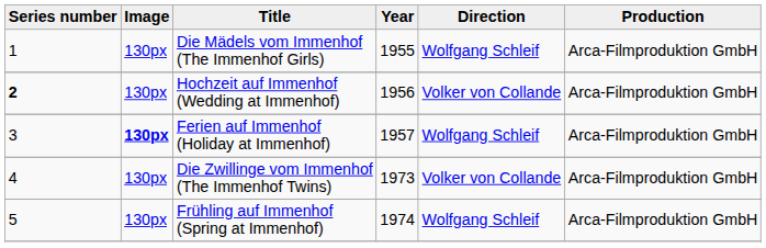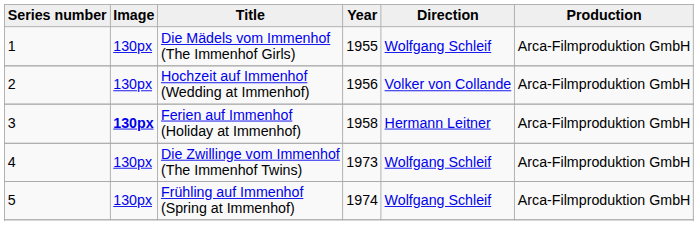 <table align="???????" class="wikitable sortable">
 <tr>
 <th style="background:#EFEFEF;">Series number</th>
 <th style="background:#EFEFEF;">Image</th>
 <th style="background:#EFEFEF;">Title</th>
 <th style="background:#EFEFEF;">Year</th>
 <th style="background:#EFEFEF;">Direction</th>
 <th style="background:#EFEFEF;">Production</th>
 </tr>
 <tr>
 <td>1</td>
 <td><a href='#'>130px</a></td>
 <td><a href='#'>Die Mädels vom Immenhof</a><br>(The Immenhof Girls)</td>
 <td>1955</td>
 <td><a href='#'>Wolfgang Schleif</a></td>
 <td>Arca-Filmproduktion GmbH</td>
 </tr>
 <tr>
 </tr>
 <tr>
-<td><strong>2</strong></td>
+<td>2</td>
 <td><a href='#'>130px</a></td>
 <td><a href='#'>Hochzeit auf Immenhof</a><br>(Wedding at Immenhof)</td>
 <td>1956</td>
 <td><a href='#'>Volker von Collande</a></td>
 <td>Arca-Filmproduktion GmbH</td>
 </tr>
 <tr>
 </tr>
 <tr>
 <td>3</td>
 <td><strong><a href='#'>130px</a></strong></td>
 <td><a href='#'>Ferien auf Immenhof</a><br>(Holiday at Immenhof)</td>
-<td>1957</td>
-<td><a href='#'>Wolfgang Schleif</a></td>
+<td>1958</td>
+<td><a href='#'>Hermann Leitner</a></td>
 <td>Arca-Filmproduktion GmbH</td>
 </tr>
 <tr>
 </tr>
 <tr>
 <td>4</td>
 <td><a href='#'>130px</a></td>
 <td><a href='#'>Die Zwillinge vom Immenhof</a><br>(The Immenhof Twins)</td>
 <td>1973</td>
-<td><a href='#'>Volker von Collande</a></td>
+<td><a href='#'>Wolfgang Schleif</a></td>
 <td>Arca-Filmproduktion GmbH</td>
 </tr>
 <tr>
 </tr>
 <tr>
 <td>5</td>
 <td><a href='#'>130px</a></td>
 <td><a href='#'>Frühling auf Immenhof</a><br>(Spring at Immenhof)</td>
 <td>1974</td>
 <td><a href='#'>Wolfgang Schleif</a></td>
 <td>Arca-Filmproduktion GmbH</td>
 </tr>
 <tr>
 </tr>
 <tr>
 </tr>
 </table>
